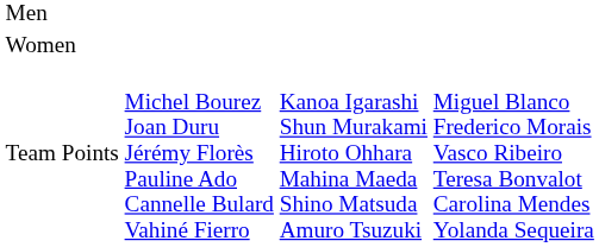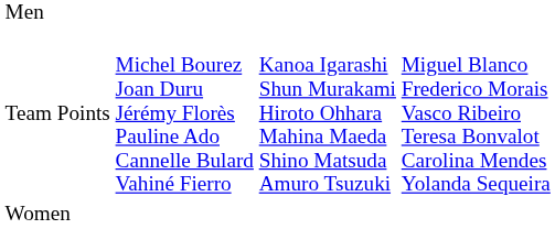 <table>
 <tr>
 <td>Men</td>
-<td></td>
-<td></td>
-<td></td>
-</tr>
-<tr>
-<td>Women</td>
 <td></td>
 <td></td>
 <td></td>
 </tr>
 <tr>
 <td>Team Points</td>
 <td><br><a href='#'>Michel Bourez</a><br><a href='#'>Joan Duru</a><br><a href='#'>Jérémy Florès</a><br><a href='#'>Pauline Ado</a><br><a href='#'>Cannelle Bulard</a><br><a href='#'>Vahiné Fierro</a></td>
 <td><br><a href='#'>Kanoa Igarashi</a><br><a href='#'>Shun Murakami</a><br><a href='#'>Hiroto Ohhara</a><br><a href='#'>Mahina Maeda</a><br><a href='#'>Shino Matsuda</a><br><a href='#'>Amuro Tsuzuki</a></td>
 <td><br><a href='#'>Miguel Blanco</a><br><a href='#'>Frederico Morais</a><br><a href='#'>Vasco Ribeiro</a><br><a href='#'>Teresa Bonvalot</a><br><a href='#'>Carolina Mendes</a><br><a href='#'>Yolanda Sequeira</a></td>
 </tr>
+<tr>
+<td>Women</td>
+<td></td>
+<td></td>
+<td></td>
+</tr>
 </table>
